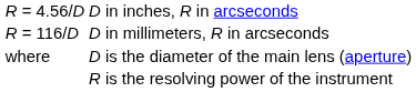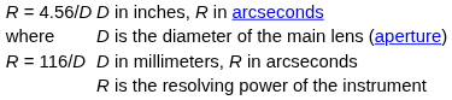 <table>
 <tr>
 <td><em>R</em> = 4.56/<em>D</em></td>
 <td><em>D</em> in inches, <em>R</em> in <a href='#'>arcseconds</a></td>
 </tr>
 <tr>
+<td>where</td>
+<td><em>D</em> is the diameter of the main lens (<a href='#'>aperture</a>)</td>
+</tr>
+<tr>
 <td><em>R</em> = 116/<em>D</em></td>
 <td><em>D</em> in millimeters, <em>R</em> in arcseconds</td>
-</tr>
-<tr>
-<td>where</td>
-<td><em>D</em> is the diameter of the main lens (<a href='#'>aperture</a>)</td>
 </tr>
 <tr>
 <td></td>
 <td><em>R</em> is the resolving power of the instrument</td>
 </tr>
 </table>
